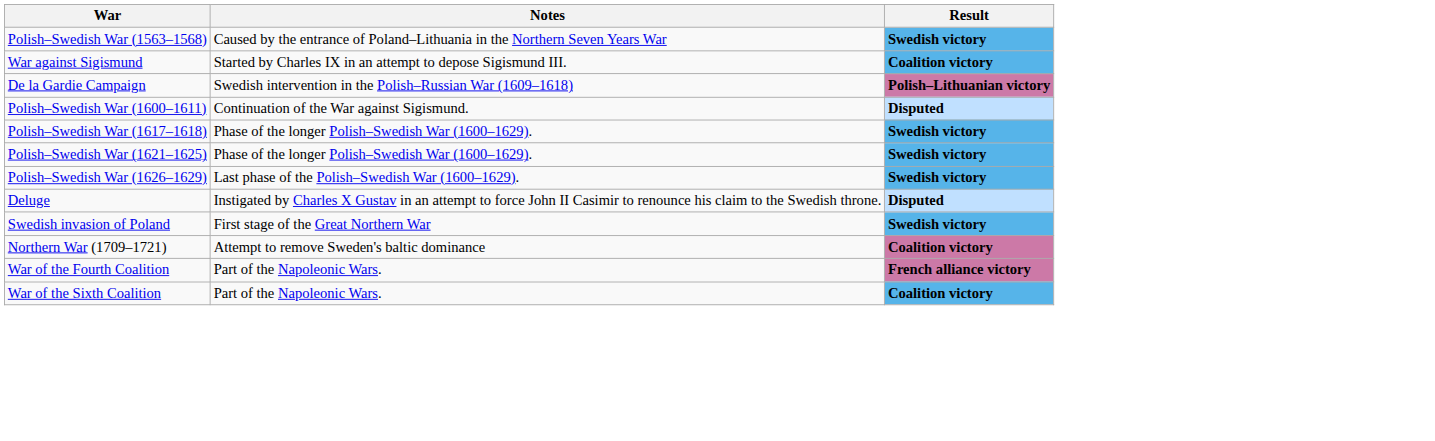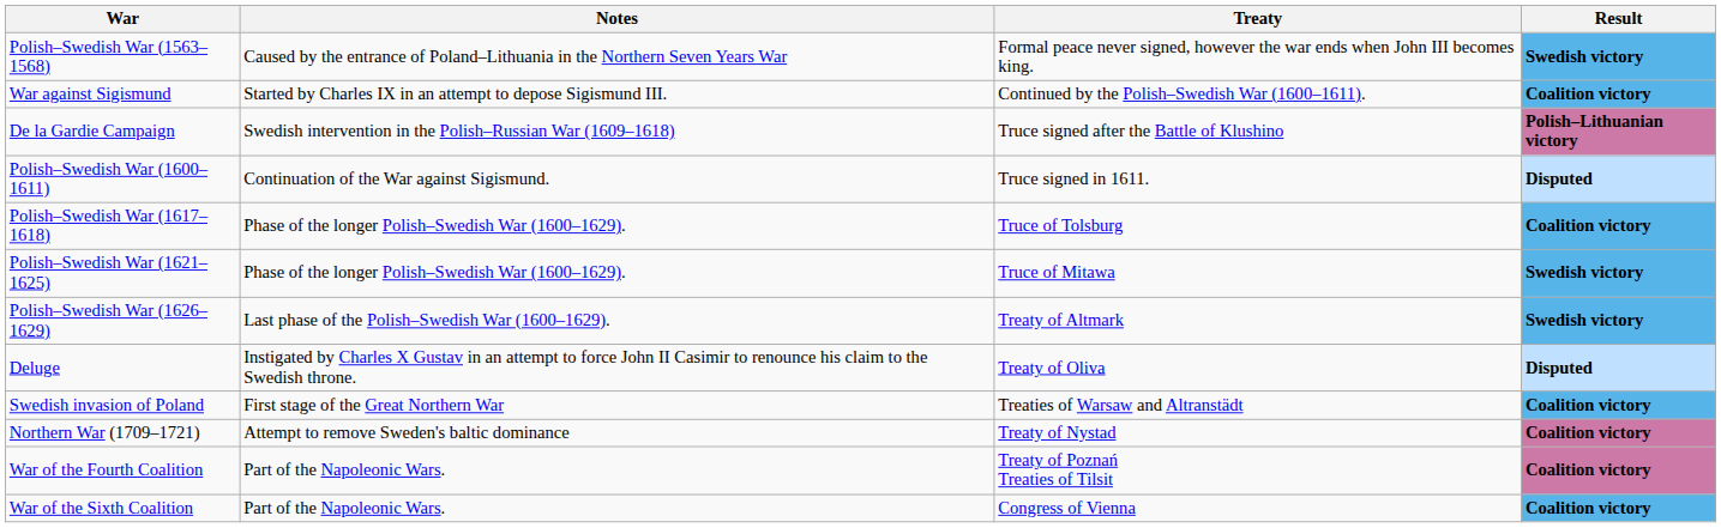 <table class="sortable wikitable">
 <tr>
 <th><strong>War</strong></th>
 <th><strong>Notes</strong></th>
+<th><strong>Treaty</strong></th>
 <th><strong>Result</strong></th>
 </tr>
 <tr>
 <td><a href='#'>Polish–Swedish War (1563–1568)</a></td>
 <td>Caused by the entrance of Poland–Lithuania in the <a href='#'>Northern Seven Years War</a></td>
+<td>Formal peace never signed, however the war ends when John III becomes king.</td>
 <td bgcolor="#56B4E9"><strong>Swedish victory</strong></td>
 </tr>
 <tr>
 <td><a href='#'>War against Sigismund</a></td>
 <td>Started by Charles IX in an attempt to depose Sigismund III.</td>
+<td>Continued by the <a href='#'>Polish–Swedish War (1600–1611)</a>.</td>
 <td bgcolor="#56B4E9"><strong>Coalition victory</strong></td>
 </tr>
 <tr>
 <td><a href='#'>De la Gardie Campaign</a></td>
 <td>Swedish intervention in the <a href='#'>Polish–Russian War (1609–1618)</a></td>
+<td>Truce signed after the <a href='#'>Battle of Klushino</a></td>
 <td bgcolor="#CC79A7"><strong>Polish–Lithuanian victory</strong></td>
 </tr>
 <tr>
 <td><a href='#'>Polish–Swedish War (1600–1611)</a></td>
 <td>Continuation of the War against Sigismund.</td>
+<td>Truce signed in 1611.</td>
 <td bgcolor="#C0E0FF"><strong>Disputed</strong></td>
 </tr>
 <tr>
 <td><a href='#'>Polish–Swedish War (1617–1618)</a></td>
 <td>Phase of the longer <a href='#'>Polish–Swedish War (1600–1629)</a>.</td>
-<td bgcolor="#56B4E9"><strong>Swedish victory</strong></td>
+<td><a href='#'>Truce of Tolsburg</a></td>
+<td bgcolor="#56B4E9"><strong>Coalition victory</strong></td>
 </tr>
 <tr>
 <td><a href='#'>Polish–Swedish War (1621–1625)</a></td>
 <td>Phase of the longer <a href='#'>Polish–Swedish War (1600–1629)</a>.</td>
+<td><a href='#'>Truce of Mitawa</a></td>
 <td bgcolor="#56B4E9"><strong>Swedish victory</strong></td>
 </tr>
 <tr>
 <td><a href='#'>Polish–Swedish War (1626–1629)</a></td>
 <td>Last phase of the <a href='#'>Polish–Swedish War (1600–1629)</a>.</td>
+<td><a href='#'>Treaty of Altmark</a></td>
 <td bgcolor="#56B4E9"><strong>Swedish victory</strong></td>
 </tr>
 <tr>
 <td><a href='#'>Deluge</a></td>
 <td>Instigated by <a href='#'>Charles X Gustav</a> in an attempt to force John II Casimir to renounce his claim to the Swedish throne.</td>
+<td><a href='#'>Treaty of Oliva</a></td>
 <td bgcolor="#C0E0FF"><strong>Disputed</strong></td>
 </tr>
 <tr>
 <td><a href='#'>Swedish invasion of Poland</a></td>
 <td>First stage of the <a href='#'>Great Northern War</a></td>
-<td bgcolor="#56B4E9"><strong>Swedish victory</strong></td>
+<td>Treaties of <a href='#'>Warsaw</a> and <a href='#'>Altranstädt</a></td>
+<td bgcolor="#56B4E9"><strong>Coalition victory</strong></td>
 </tr>
 <tr>
 <td><a href='#'>Northern War</a> (1709–1721)</td>
 <td>Attempt to remove Sweden's baltic dominance</td>
+<td><a href='#'>Treaty of Nystad</a></td>
 <td bgcolor="#CC79A7"><strong>Coalition victory</strong></td>
 </tr>
 <tr>
 <td><a href='#'>War of the Fourth Coalition</a></td>
 <td>Part of the <a href='#'>Napoleonic Wars</a>.</td>
-<td bgcolor="#CC79A7"><strong>French alliance victory</strong></td>
+<td><a href='#'>Treaty of Poznań</a> <br> <a href='#'>Treaties of Tilsit</a></td>
+<td bgcolor="#CC79A7"><strong>Coalition victory</strong></td>
 </tr>
 <tr>
 <td><a href='#'>War of the Sixth Coalition</a></td>
 <td>Part of the <a href='#'>Napoleonic Wars</a>.</td>
+<td><a href='#'>Congress of Vienna</a></td>
 <td bgcolor="#56B4E9"><strong>Coalition victory</strong></td>
 </tr>
 </table>
